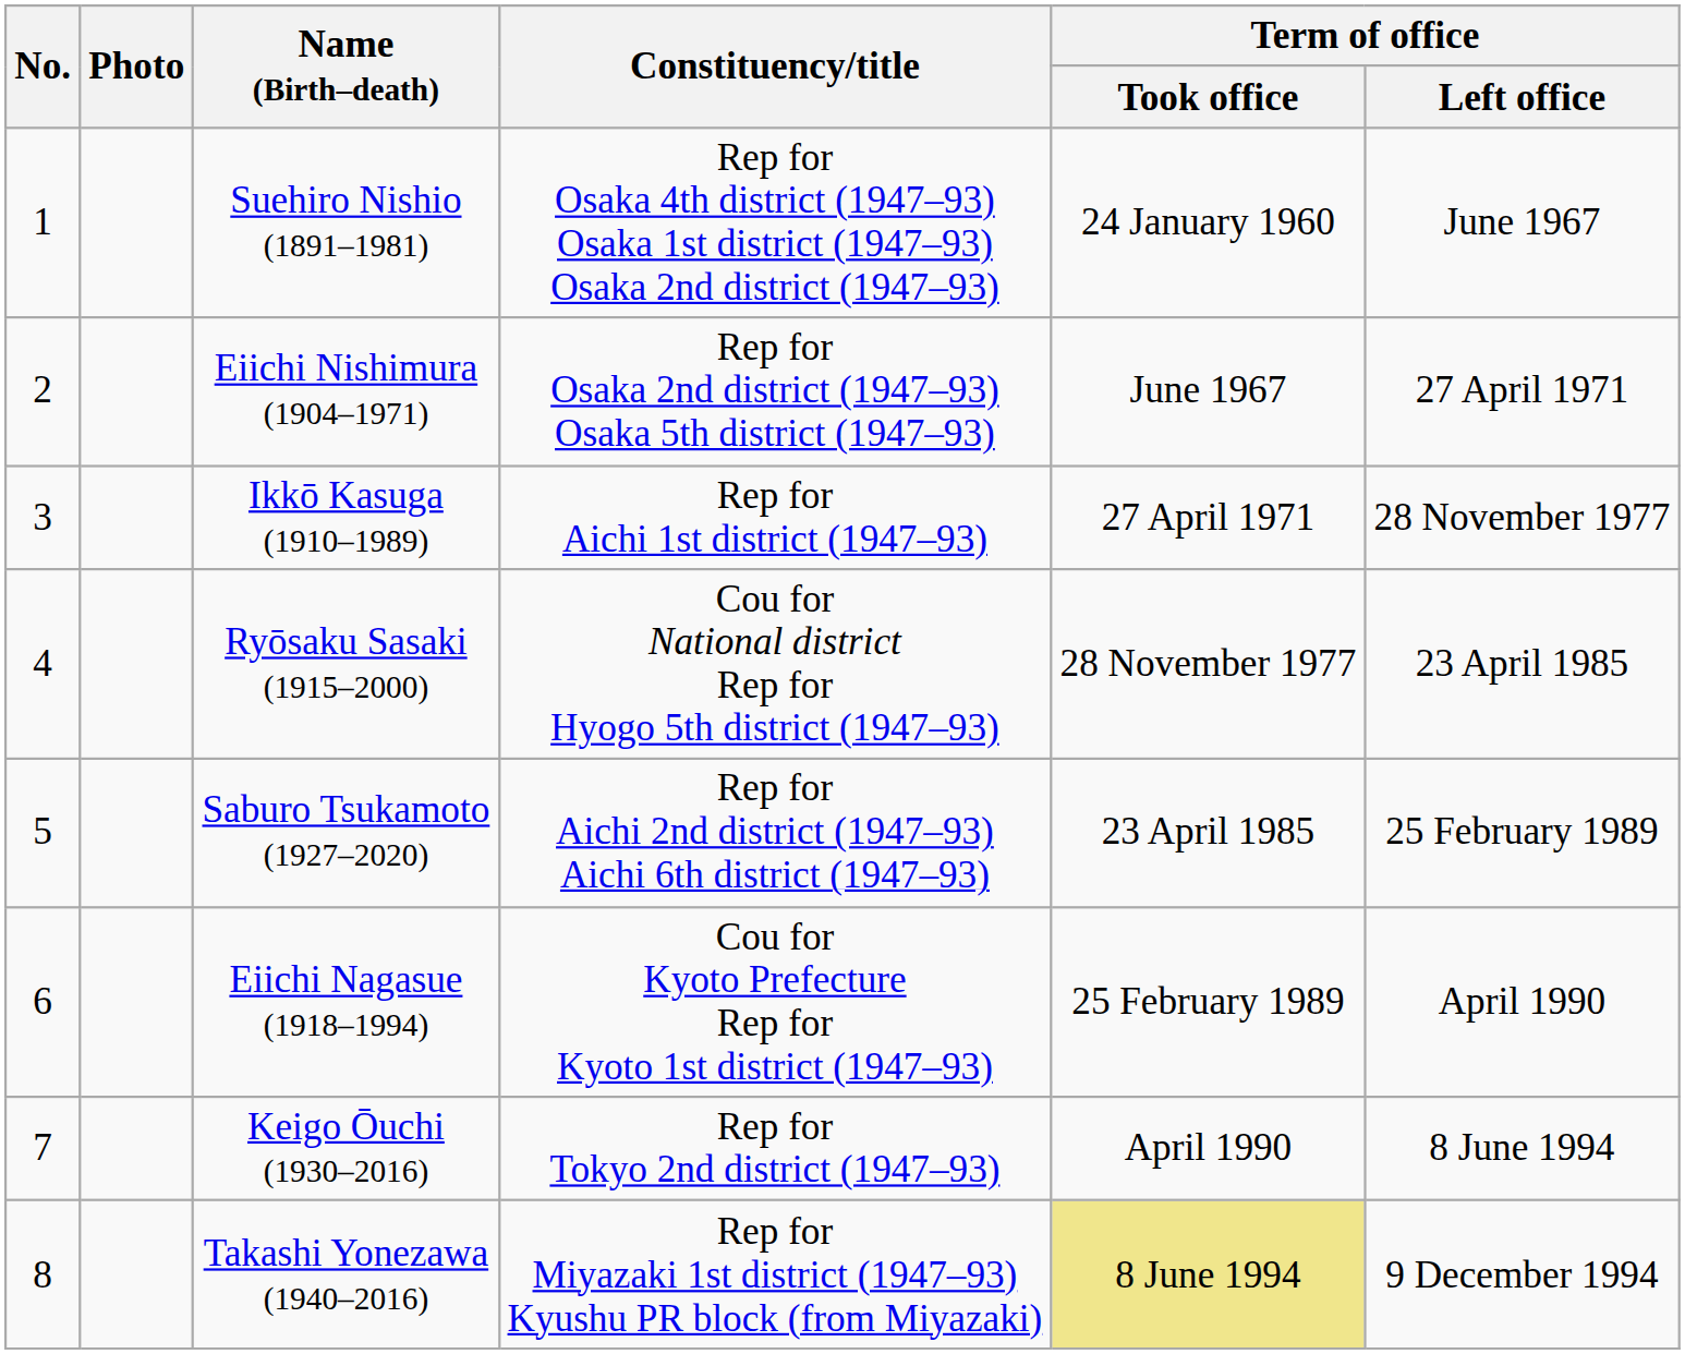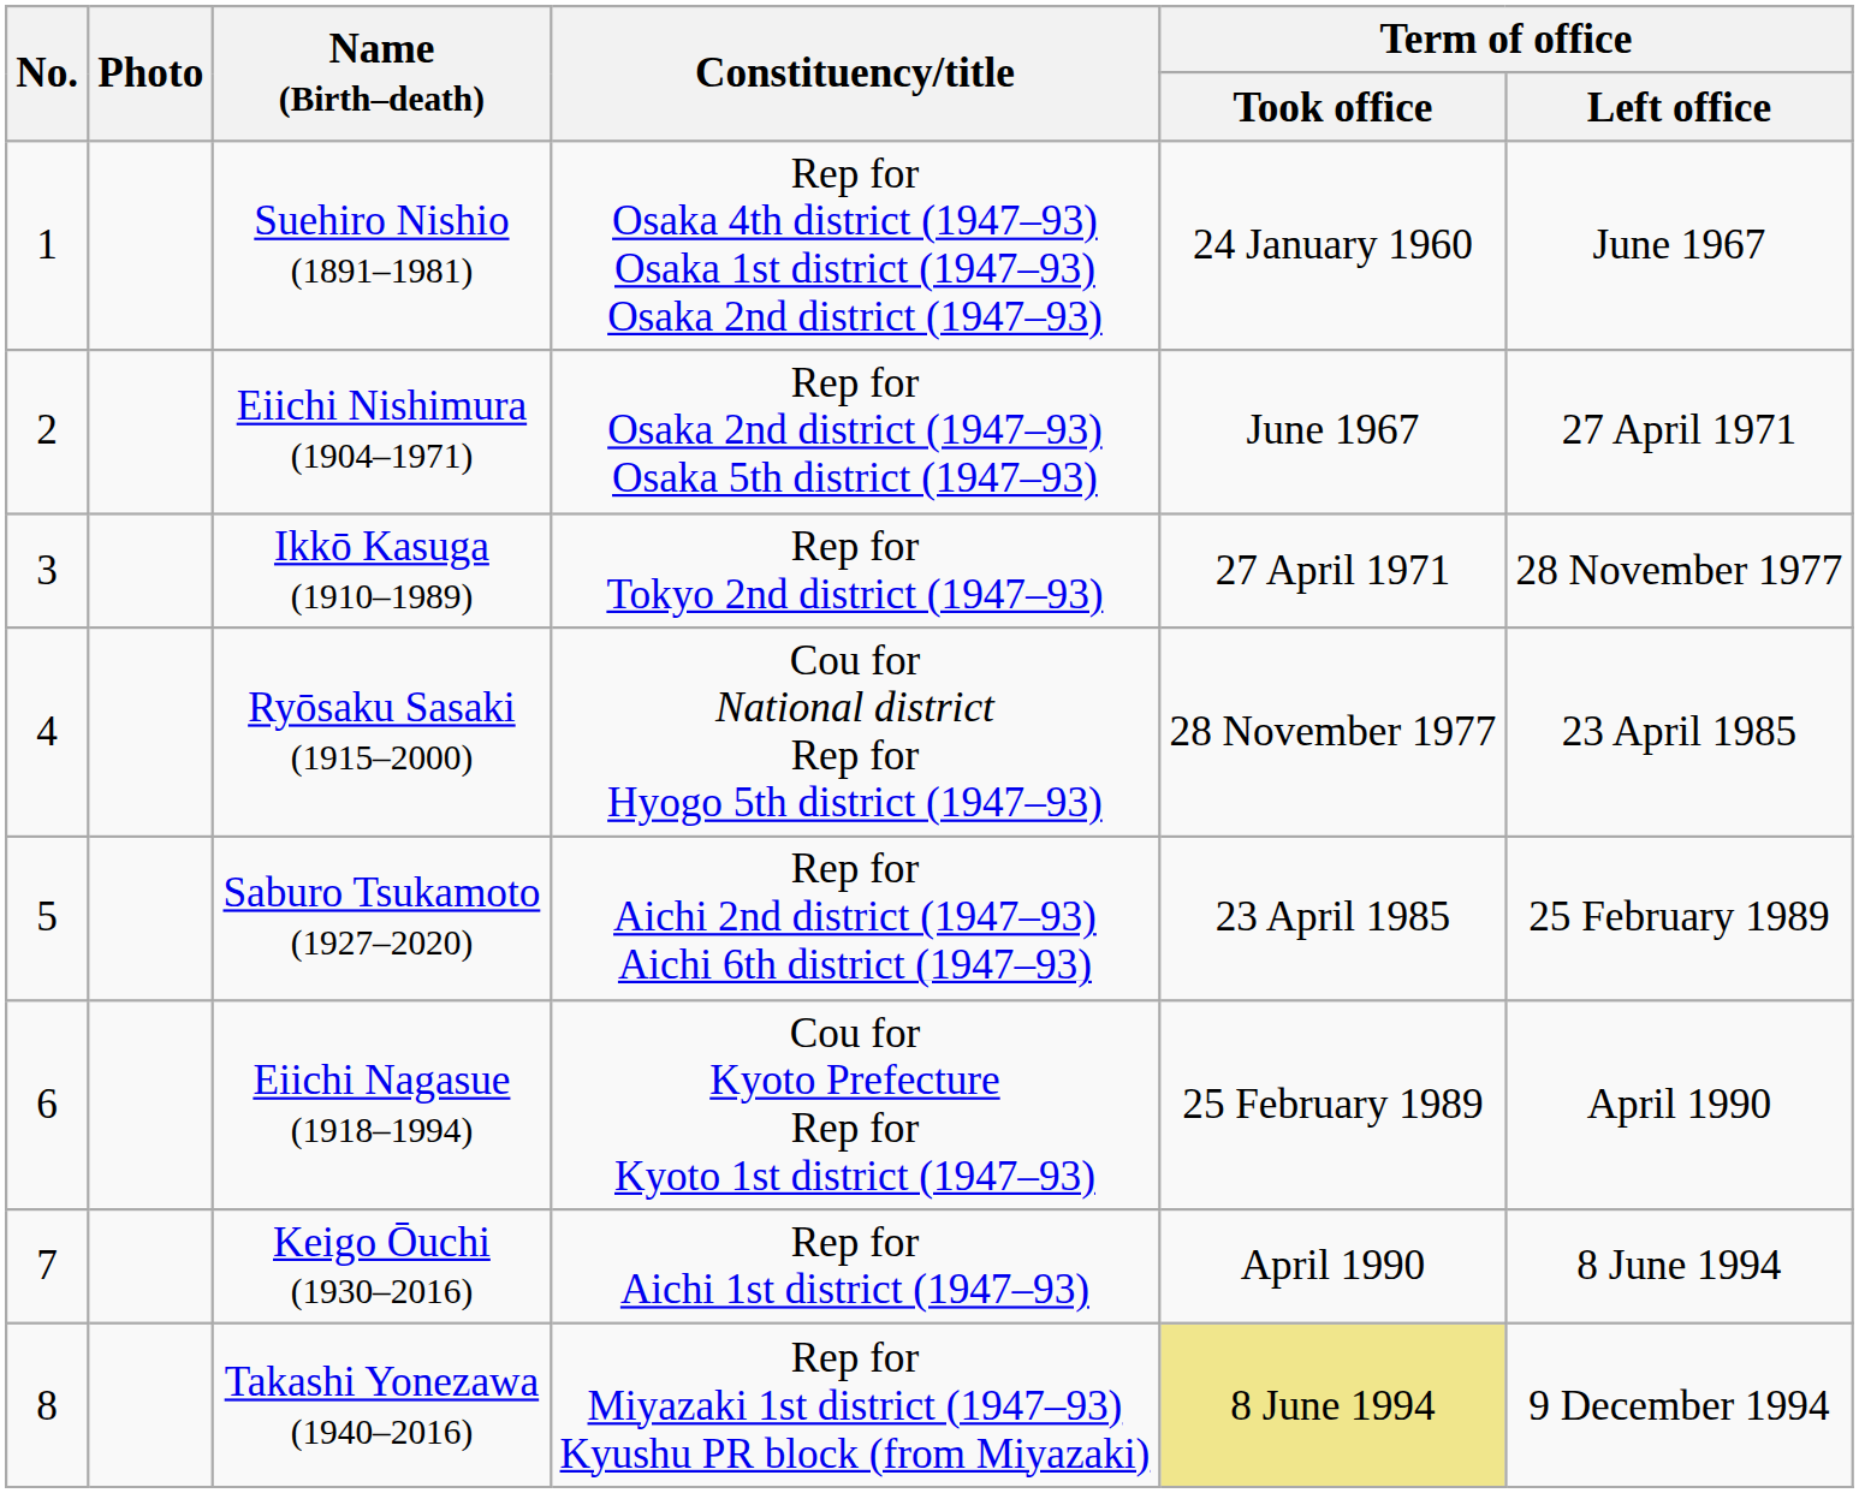 <table class="wikitable" style="text-align:center">
 <tr>
 <th rowspan="2">No.</th>
 <th rowspan="2">Photo</th>
 <th rowspan="2">Name<br><small>(Birth–death)</small></th>
 <th rowspan="2">Constituency/title</th>
 <th colspan="2">Term of office</th>
 </tr>
 <tr>
 <th>Took office</th>
 <th>Left office</th>
 </tr>
 <tr>
 <td>1</td>
 <td></td>
 <td><a href='#'>Suehiro Nishio</a><br><small>(1891–1981)</small></td>
 <td>Rep for<br><a href='#'>Osaka 4th district (1947–93)</a><br><a href='#'>Osaka 1st district (1947–93)</a><br><a href='#'>Osaka 2nd district (1947–93)</a></td>
 <td>24 January 1960</td>
 <td>June 1967</td>
 </tr>
 <tr>
 <td>2</td>
 <td></td>
 <td><a href='#'>Eiichi Nishimura</a><br><small>(1904–1971)</small></td>
 <td>Rep for<br><a href='#'>Osaka 2nd district (1947–93)</a><br><a href='#'>Osaka 5th district (1947–93)</a></td>
 <td>June 1967</td>
 <td>27 April 1971</td>
 </tr>
 <tr>
 <td>3</td>
 <td></td>
 <td><a href='#'>Ikkō Kasuga</a><br><small>(1910–1989)</small></td>
-<td>Rep for<br><a href='#'>Aichi 1st district (1947–93)</a></td>
+<td>Rep for<br><a href='#'>Tokyo 2nd district (1947–93)</a></td>
 <td>27 April 1971</td>
 <td>28 November 1977</td>
 </tr>
 <tr>
 <td>4</td>
 <td></td>
 <td><a href='#'>Ryōsaku Sasaki</a><br><small>(1915–2000)</small></td>
 <td>Cou for<br><em>National district</em><br>Rep for<br><a href='#'>Hyogo 5th district (1947–93)</a></td>
 <td>28 November 1977</td>
 <td>23 April 1985</td>
 </tr>
 <tr>
 <td>5</td>
 <td></td>
 <td><a href='#'>Saburo Tsukamoto</a><br><small>(1927–2020)</small></td>
 <td>Rep for<br><a href='#'>Aichi 2nd district (1947–93)</a><br><a href='#'>Aichi 6th district (1947–93)</a></td>
 <td>23 April 1985</td>
 <td>25 February 1989</td>
 </tr>
 <tr>
 <td>6</td>
 <td></td>
 <td><a href='#'>Eiichi Nagasue</a><br><small>(1918–1994)</small></td>
 <td>Cou for<br><a href='#'>Kyoto Prefecture</a><br>Rep for<br><a href='#'>Kyoto 1st district (1947–93)</a></td>
 <td>25 February 1989</td>
 <td>April 1990</td>
 </tr>
 <tr>
 <td>7</td>
 <td></td>
 <td><a href='#'>Keigo Ōuchi</a><br><small>(1930–2016)</small></td>
-<td>Rep for<br><a href='#'>Tokyo 2nd district (1947–93)</a></td>
+<td>Rep for<br><a href='#'>Aichi 1st district (1947–93)</a></td>
 <td>April 1990</td>
 <td>8 June 1994</td>
 </tr>
 <tr>
 <td>8</td>
 <td></td>
 <td><a href='#'>Takashi Yonezawa</a><br><small>(1940–2016)</small></td>
 <td>Rep for<br><a href='#'>Miyazaki 1st district (1947–93)</a><br><a href='#'>Kyushu PR block (from Miyazaki)</a></td>
 <td style="background: khaki;">8 June 1994</td>
 <td>9 December 1994</td>
 </tr>
 </table>
